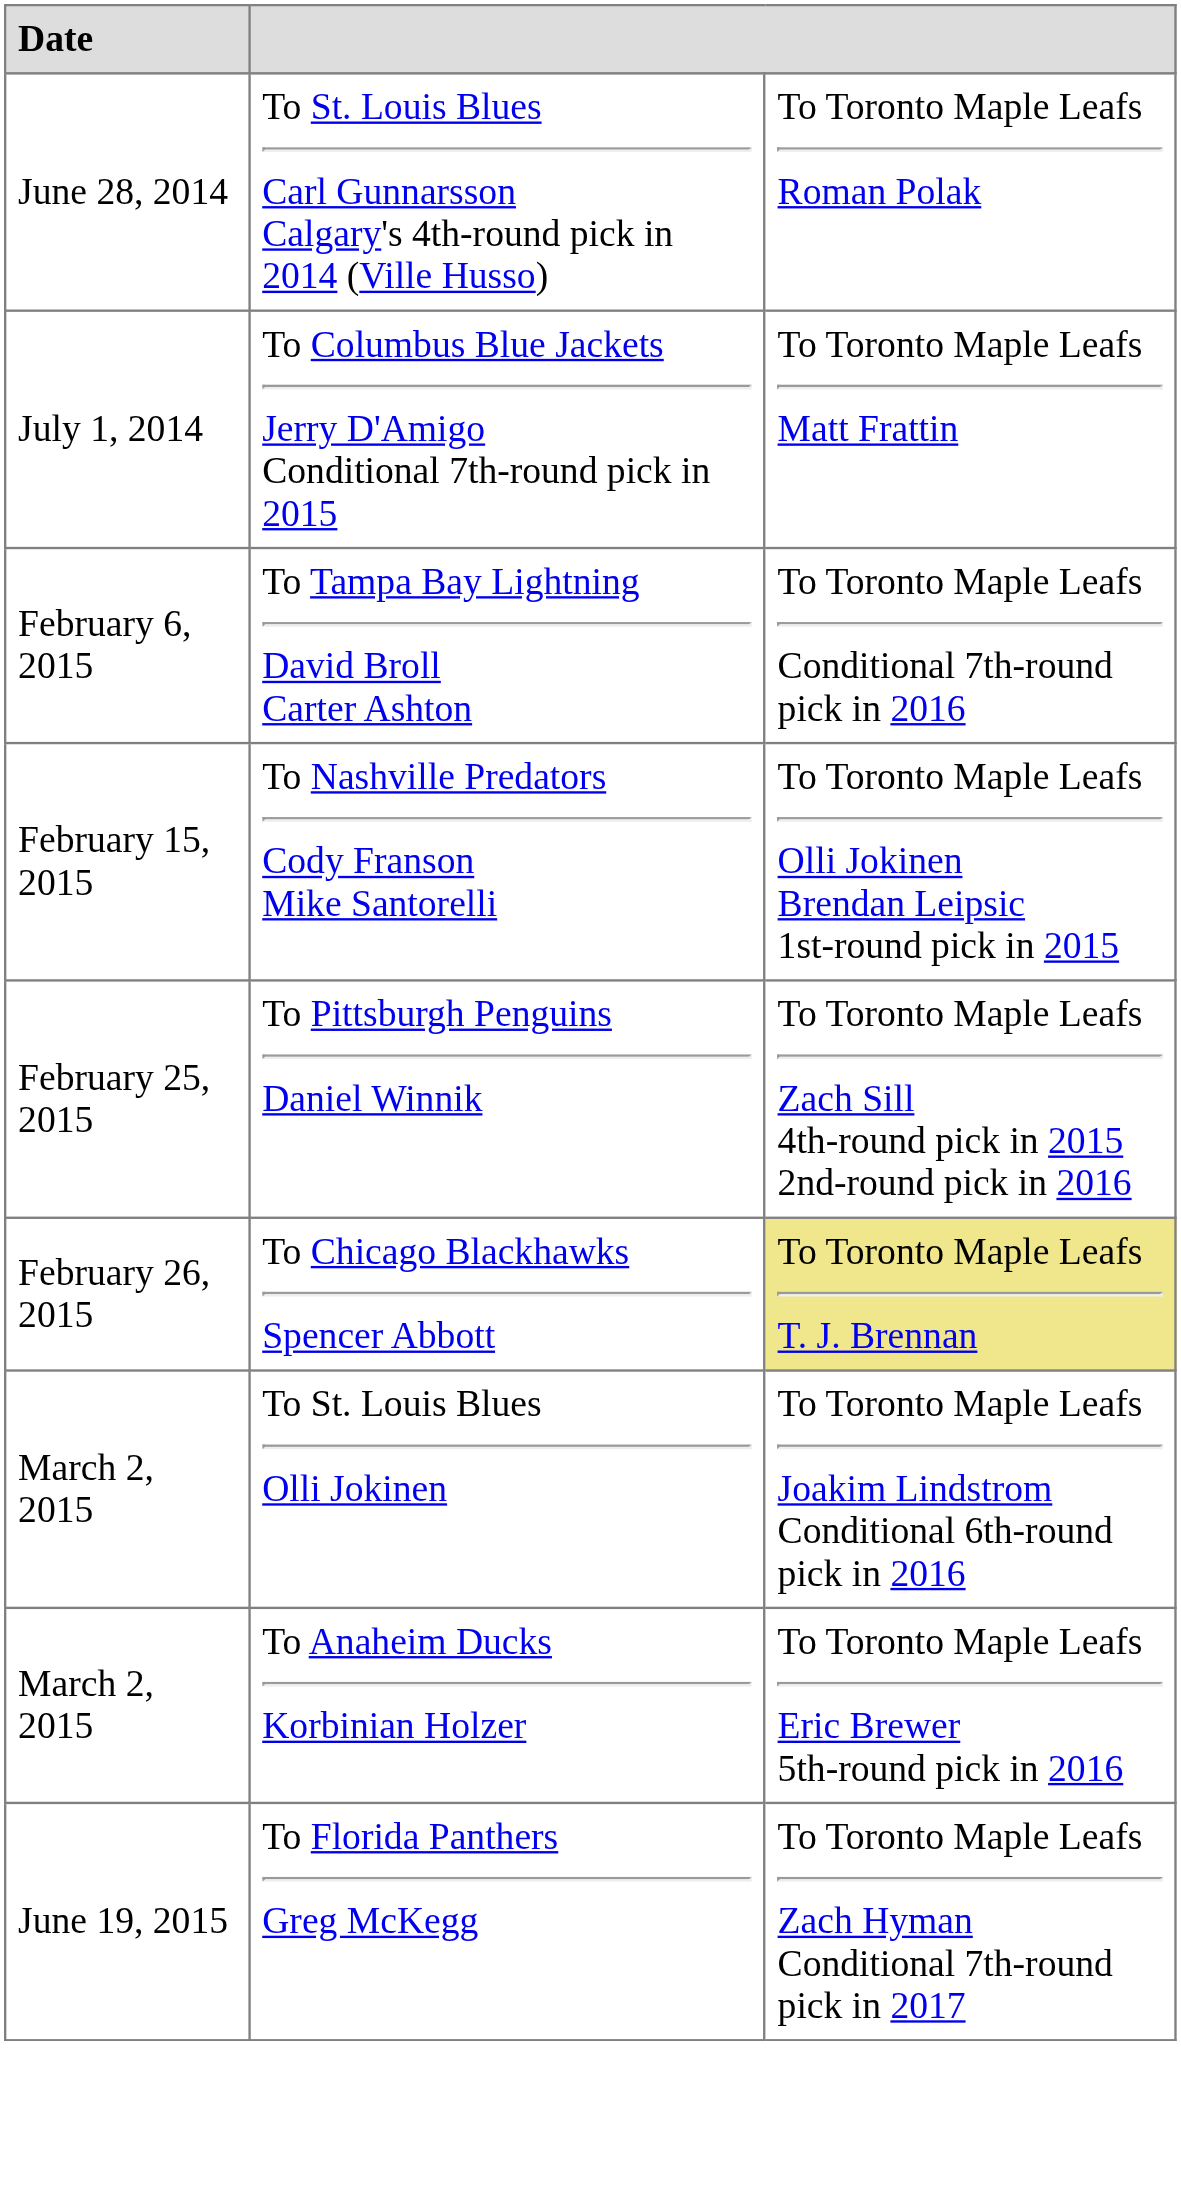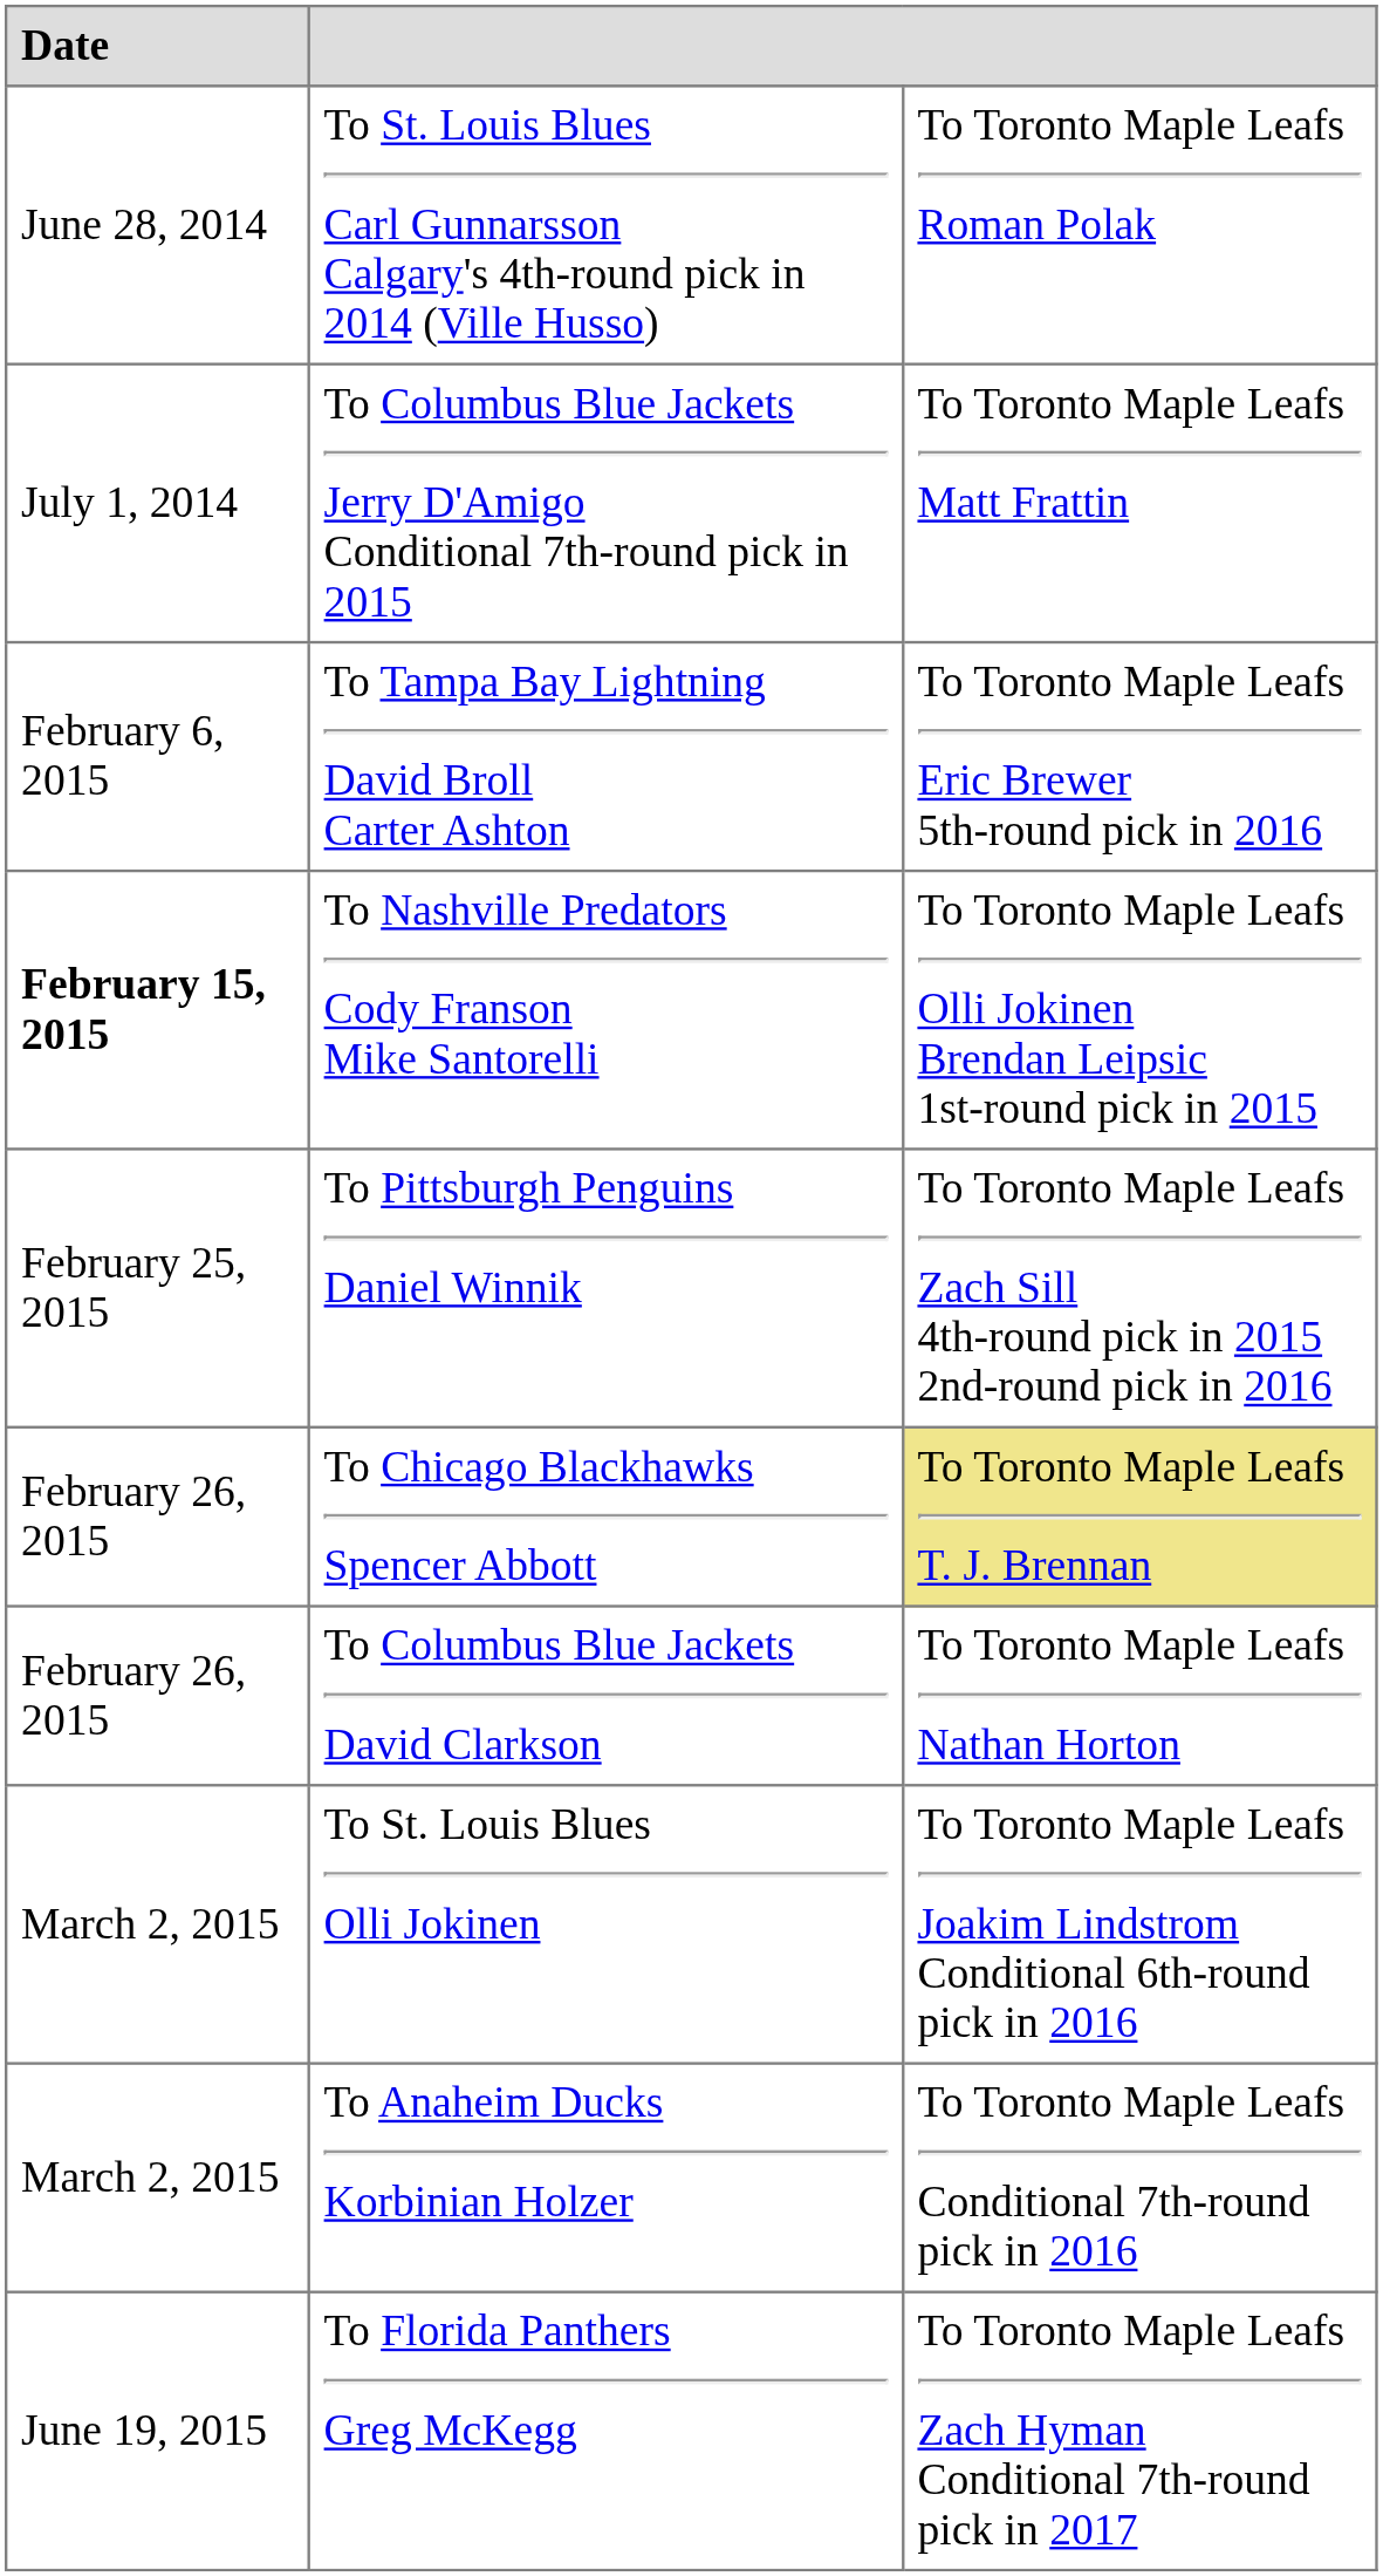 <table border="1"  cellpadding="5" style="border-collapse:collapse; width:80%;">
 <tr style="background:#ddd;">
 <td><strong>Date</strong></td>
 <th colspan="2"></th>
 </tr>
 <tr>
 <td>June 28, 2014<br> </td>
 <td valign="top">To <a href='#'>St. Louis Blues</a><hr><a href='#'>Carl Gunnarsson</a><br><a href='#'>Calgary</a>'s 4th-round pick in <a href='#'>2014</a> (<a href='#'>Ville Husso</a>)</td>
 <td valign="top">To Toronto Maple Leafs<hr><a href='#'>Roman Polak</a></td>
 </tr>
 <tr>
 <td>July 1, 2014<br> </td>
 <td valign="top">To <a href='#'>Columbus Blue Jackets</a><hr><a href='#'>Jerry D'Amigo</a><br>Conditional 7th-round pick in <a href='#'>2015</a></td>
 <td valign="top">To Toronto Maple Leafs<hr><a href='#'>Matt Frattin</a></td>
 </tr>
 <tr>
 <td>February 6, 2015<br> </td>
 <td valign="top">To <a href='#'>Tampa Bay Lightning</a><hr><a href='#'>David Broll</a><br><a href='#'>Carter Ashton</a></td>
-<td valign="top">To Toronto Maple Leafs<hr>Conditional 7th-round pick in <a href='#'>2016</a></td>
+<td valign="top">To Toronto Maple Leafs<hr><a href='#'>Eric Brewer</a><br>5th-round pick in <a href='#'>2016</a></td>
 </tr>
 <tr>
-<td>February 15, 2015<br> </td>
+<td><strong>February 15, 2015<br> </strong></td>
 <td valign="top">To <a href='#'>Nashville Predators</a><hr><a href='#'>Cody Franson</a><br><a href='#'>Mike Santorelli</a></td>
 <td valign="top">To Toronto Maple Leafs<hr><a href='#'>Olli Jokinen</a><br><a href='#'>Brendan Leipsic</a><br> 1st-round pick in <a href='#'>2015</a></td>
 </tr>
 <tr>
 <td>February 25, 2015<br> </td>
 <td valign="top">To <a href='#'>Pittsburgh Penguins</a><hr><a href='#'>Daniel Winnik</a></td>
 <td valign="top">To Toronto Maple Leafs<hr><a href='#'>Zach Sill</a><br>4th-round pick in <a href='#'>2015</a><br>2nd-round pick in <a href='#'>2016</a></td>
 </tr>
 <tr>
 <td>February 26, 2015<br> </td>
 <td valign="top">To <a href='#'>Chicago Blackhawks</a><hr><a href='#'>Spencer Abbott</a></td>
 <td valign="top" style="background: khaki;">To Toronto Maple Leafs<hr><a href='#'>T. J. Brennan</a></td>
 </tr>
 <tr>
+<td>February 26, 2015<br> </td>
+<td valign="top">To <a href='#'>Columbus Blue Jackets</a><hr><a href='#'>David Clarkson</a></td>
+<td valign="top">To Toronto Maple Leafs<hr><a href='#'>Nathan Horton</a></td>
+</tr>
+<tr>
 <td>March 2, 2015<br> </td>
 <td valign="top">To St. Louis Blues<hr><a href='#'>Olli Jokinen</a></td>
 <td valign="top">To Toronto Maple Leafs<hr><a href='#'>Joakim Lindstrom</a><br>Conditional 6th-round pick in <a href='#'>2016</a></td>
 </tr>
 <tr>
 <td>March 2, 2015<br> </td>
 <td valign="top">To <a href='#'>Anaheim Ducks</a><hr><a href='#'>Korbinian Holzer</a></td>
-<td valign="top">To Toronto Maple Leafs<hr><a href='#'>Eric Brewer</a><br>5th-round pick in <a href='#'>2016</a></td>
+<td valign="top">To Toronto Maple Leafs<hr>Conditional 7th-round pick in <a href='#'>2016</a></td>
 </tr>
 <tr>
 <td>June 19, 2015<br> </td>
 <td valign="top">To <a href='#'>Florida Panthers</a><hr><a href='#'>Greg McKegg</a></td>
 <td valign="top">To Toronto Maple Leafs<hr><a href='#'>Zach Hyman</a><br>Conditional 7th-round pick in <a href='#'>2017</a></td>
 </tr>
 </table>
